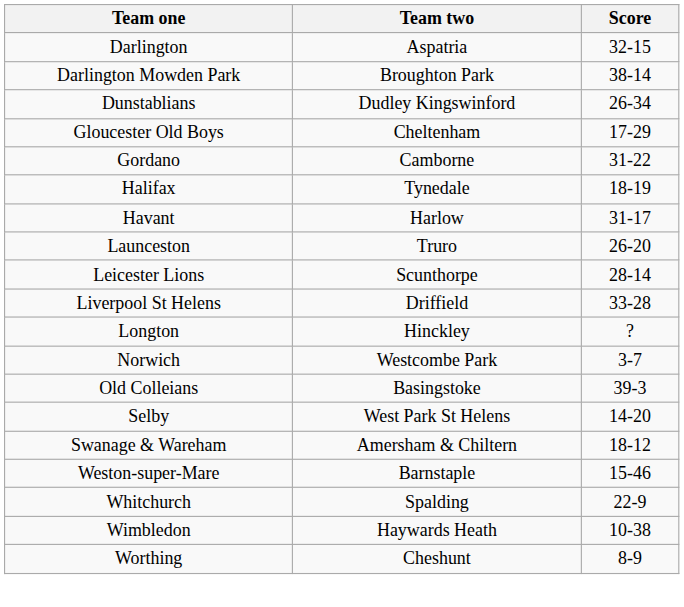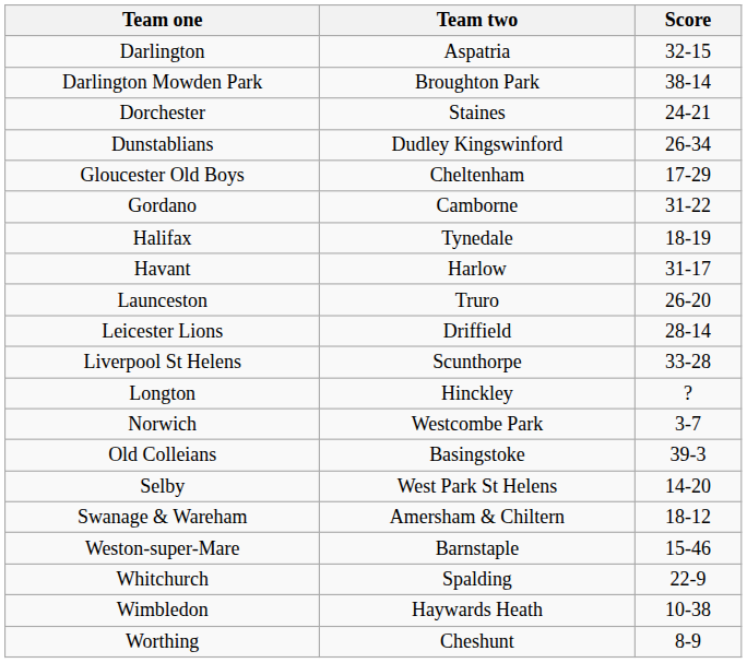 <table class="wikitable" style="text-align: center">
 <tr>
 <th width=250>Team one</th>
 <th width=250>Team two</th>
 <th width=80>Score</th>
 </tr>
 <tr>
 <td>Darlington</td>
 <td>Aspatria</td>
 <td>32-15</td>
 </tr>
 <tr>
 <td>Darlington Mowden Park</td>
 <td>Broughton Park</td>
 <td>38-14</td>
+</tr>
+<tr>
+<td>Dorchester</td>
+<td>Staines</td>
+<td>24-21</td>
 </tr>
 <tr>
 <td>Dunstablians</td>
 <td>Dudley Kingswinford</td>
 <td>26-34</td>
 </tr>
 <tr>
 <td>Gloucester Old Boys</td>
 <td>Cheltenham</td>
 <td>17-29</td>
 </tr>
 <tr>
 <td>Gordano</td>
 <td>Camborne</td>
 <td>31-22</td>
 </tr>
 <tr>
 <td>Halifax</td>
 <td>Tynedale</td>
 <td>18-19</td>
 </tr>
 <tr>
 <td>Havant</td>
 <td>Harlow</td>
 <td>31-17</td>
 </tr>
 <tr>
 <td>Launceston</td>
 <td>Truro</td>
 <td>26-20</td>
 </tr>
 <tr>
 <td>Leicester Lions</td>
-<td>Scunthorpe</td>
+<td>Driffield</td>
 <td>28-14</td>
 </tr>
 <tr>
 <td>Liverpool St Helens</td>
-<td>Driffield</td>
+<td>Scunthorpe</td>
 <td>33-28</td>
 </tr>
 <tr>
 <td>Longton</td>
 <td>Hinckley</td>
 <td>?</td>
 </tr>
 <tr>
 <td>Norwich</td>
 <td>Westcombe Park</td>
 <td>3-7</td>
 </tr>
 <tr>
 <td>Old Colleians</td>
 <td>Basingstoke</td>
 <td>39-3</td>
 </tr>
 <tr>
 <td>Selby</td>
 <td>West Park St Helens</td>
 <td>14-20</td>
 </tr>
 <tr>
 <td>Swanage & Wareham</td>
 <td>Amersham & Chiltern</td>
 <td>18-12</td>
 </tr>
 <tr>
 <td>Weston-super-Mare</td>
 <td>Barnstaple</td>
 <td>15-46</td>
 </tr>
 <tr>
 <td>Whitchurch</td>
 <td>Spalding</td>
 <td>22-9</td>
 </tr>
 <tr>
 <td>Wimbledon</td>
 <td>Haywards Heath</td>
 <td>10-38</td>
 </tr>
 <tr>
 <td>Worthing</td>
 <td>Cheshunt</td>
 <td>8-9</td>
 </tr>
 </table>
